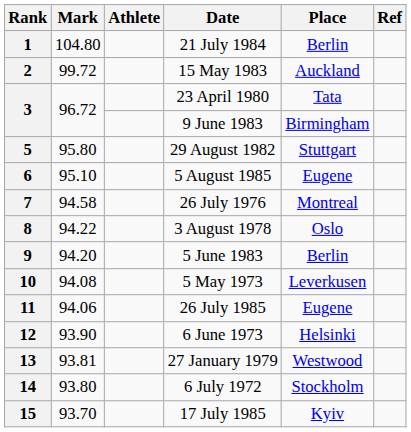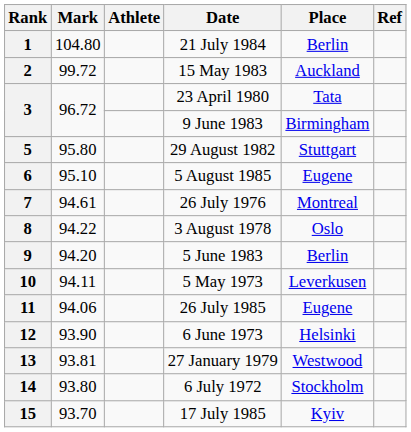 <table class="wikitable" style="text-align:center;">
 <tr>
 <th>Rank</th>
 <th>Mark</th>
 <th>Athlete</th>
 <th>Date</th>
 <th>Place</th>
 <th>Ref</th>
 </tr>
 <tr>
 <th>1</th>
 <td>104.80</td>
 <td align=left></td>
 <td>21 July 1984</td>
 <td><a href='#'>Berlin</a></td>
 <td></td>
 </tr>
 <tr>
 <th>2</th>
 <td>99.72</td>
 <td align=left></td>
 <td>15 May 1983</td>
 <td><a href='#'>Auckland</a></td>
 <td></td>
 </tr>
 <tr>
 <th rowspan=2>3</th>
 <td rowspan=2>96.72</td>
 <td align=left></td>
 <td>23 April 1980</td>
 <td><a href='#'>Tata</a></td>
 <td></td>
 </tr>
 <tr>
 <td align=left></td>
 <td>9 June 1983</td>
 <td><a href='#'>Birmingham</a></td>
 <td></td>
 </tr>
 <tr>
 <th>5</th>
 <td>95.80</td>
 <td align=left></td>
 <td>29 August 1982</td>
 <td><a href='#'>Stuttgart</a></td>
 <td></td>
 </tr>
 <tr>
 <th>6</th>
 <td>95.10</td>
 <td align=left></td>
 <td>5 August 1985</td>
 <td><a href='#'>Eugene</a></td>
 <td></td>
 </tr>
 <tr>
 <th>7</th>
-<td>94.58</td>
+<td>94.61</td>
 <td align=left></td>
 <td>26 July 1976</td>
 <td><a href='#'>Montreal</a></td>
 <td></td>
 </tr>
 <tr>
 <th>8</th>
 <td>94.22</td>
 <td align=left></td>
 <td>3 August 1978</td>
 <td><a href='#'>Oslo</a></td>
 <td></td>
 </tr>
 <tr>
 <th>9</th>
 <td>94.20</td>
 <td align=left></td>
 <td>5 June 1983</td>
 <td><a href='#'>Berlin</a></td>
 <td></td>
 </tr>
 <tr>
 <th>10</th>
-<td>94.08</td>
+<td>94.11</td>
 <td align=left></td>
 <td>5 May 1973</td>
 <td><a href='#'>Leverkusen</a></td>
 <td></td>
 </tr>
 <tr>
 <th>11</th>
 <td>94.06</td>
 <td align=left></td>
 <td>26 July 1985</td>
 <td><a href='#'>Eugene</a></td>
 <td></td>
 </tr>
 <tr>
 <th>12</th>
 <td>93.90</td>
 <td align=left></td>
 <td>6 June 1973</td>
 <td><a href='#'>Helsinki</a></td>
 <td></td>
 </tr>
 <tr>
 <th>13</th>
 <td>93.81</td>
 <td align=left></td>
 <td>27 January 1979</td>
 <td><a href='#'>Westwood</a></td>
 <td></td>
 </tr>
 <tr>
 <th>14</th>
 <td>93.80</td>
 <td align=left></td>
 <td>6 July 1972</td>
 <td><a href='#'>Stockholm</a></td>
 <td></td>
 </tr>
 <tr>
 <th>15</th>
 <td>93.70</td>
 <td align=left></td>
 <td>17 July 1985</td>
 <td><a href='#'>Kyiv</a></td>
 <td></td>
 </tr>
 </table>
